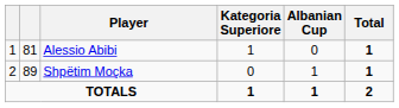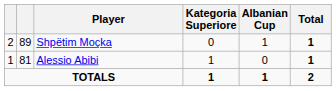 <table class="wikitable sortable" style="font-size: 95%; text-align: center;">
 <tr>
 <th width=10></th>
 <th width=10></th>
 <th width=200>Player</th>
 <th width=50>Kategoria Superiore</th>
 <th width=50>Albanian Cup</th>
 <th width=50>Total</th>
 </tr>
 <tr>
+<td>2</td>
+<td>89</td>
+<td align=left> <a href='#'>Shpëtim Moçka</a></td>
+<td>0</td>
+<td>1</td>
+<td><strong>1</strong></td>
+</tr>
+<tr>
 <td>1</td>
 <td>81</td>
 <td align=left> <a href='#'>Alessio Abibi</a></td>
 <td>1</td>
 <td>0</td>
-<td><strong>1</strong></td>
-</tr>
-<tr>
-<td>2</td>
-<td>89</td>
-<td align=left> <a href='#'>Shpëtim Moçka</a></td>
-<td>0</td>
-<td>1</td>
 <td><strong>1</strong></td>
 </tr>
 <tr>
 <td colspan="3"><strong>TOTALS</strong></td>
 <td><strong>1</strong></td>
 <td><strong>1</strong></td>
 <td><strong>2</strong></td>
 </tr>
 </table>
